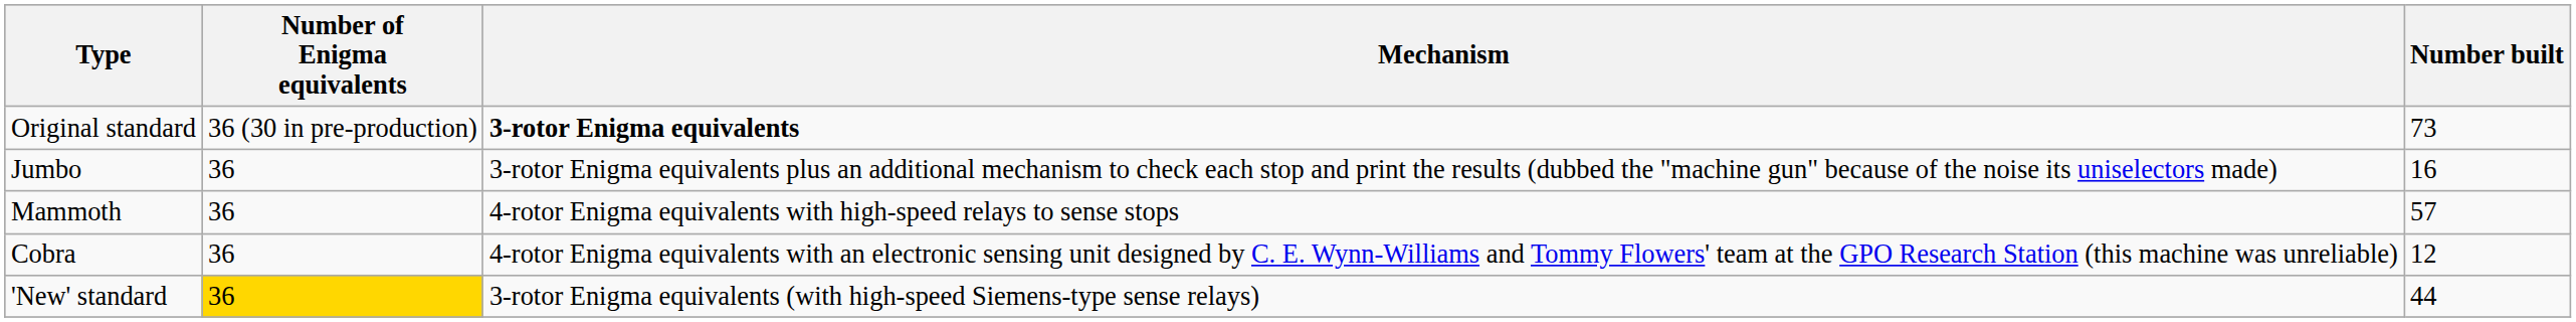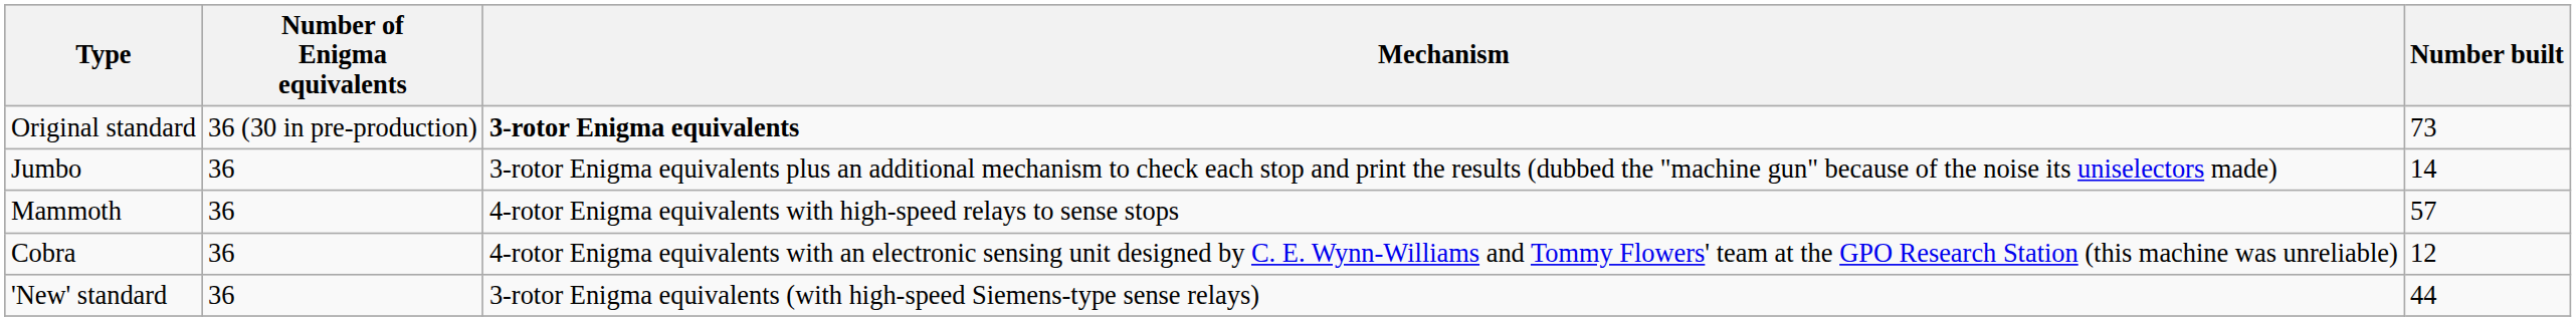 <table class="wikitable">
 <tr>
 <th>Type</th>
 <th>Number of<br> Enigma<br> equivalents</th>
 <th>Mechanism</th>
 <th>Number built</th>
 </tr>
 <tr>
 <td>Original standard</td>
 <td>36 (30 in pre-production)</td>
 <td><strong>3-rotor Enigma equivalents</strong></td>
 <td>73</td>
 </tr>
 <tr>
 <td>Jumbo</td>
 <td>36</td>
 <td>3-rotor Enigma equivalents plus an additional mechanism to check each stop and print the results (dubbed the "machine gun" because of the noise its <a href='#'>uniselectors</a> made)</td>
-<td>16</td>
+<td>14</td>
 </tr>
 <tr>
 <td>Mammoth</td>
 <td>36</td>
 <td>4-rotor Enigma equivalents with high-speed relays to sense stops</td>
 <td>57</td>
 </tr>
 <tr>
 <td>Cobra</td>
 <td>36</td>
 <td>4-rotor Enigma equivalents with an electronic sensing unit designed by <a href='#'>C. E. Wynn-Williams</a> and <a href='#'>Tommy Flowers</a>' team at the <a href='#'>GPO Research Station</a> (this machine was unreliable)</td>
 <td>12</td>
 </tr>
 <tr>
 <td>'New' standard</td>
-<td style="background: gold;">36</td>
+<td>36</td>
 <td>3-rotor Enigma equivalents (with high-speed Siemens-type sense relays)</td>
 <td>44</td>
 </tr>
 </table>
